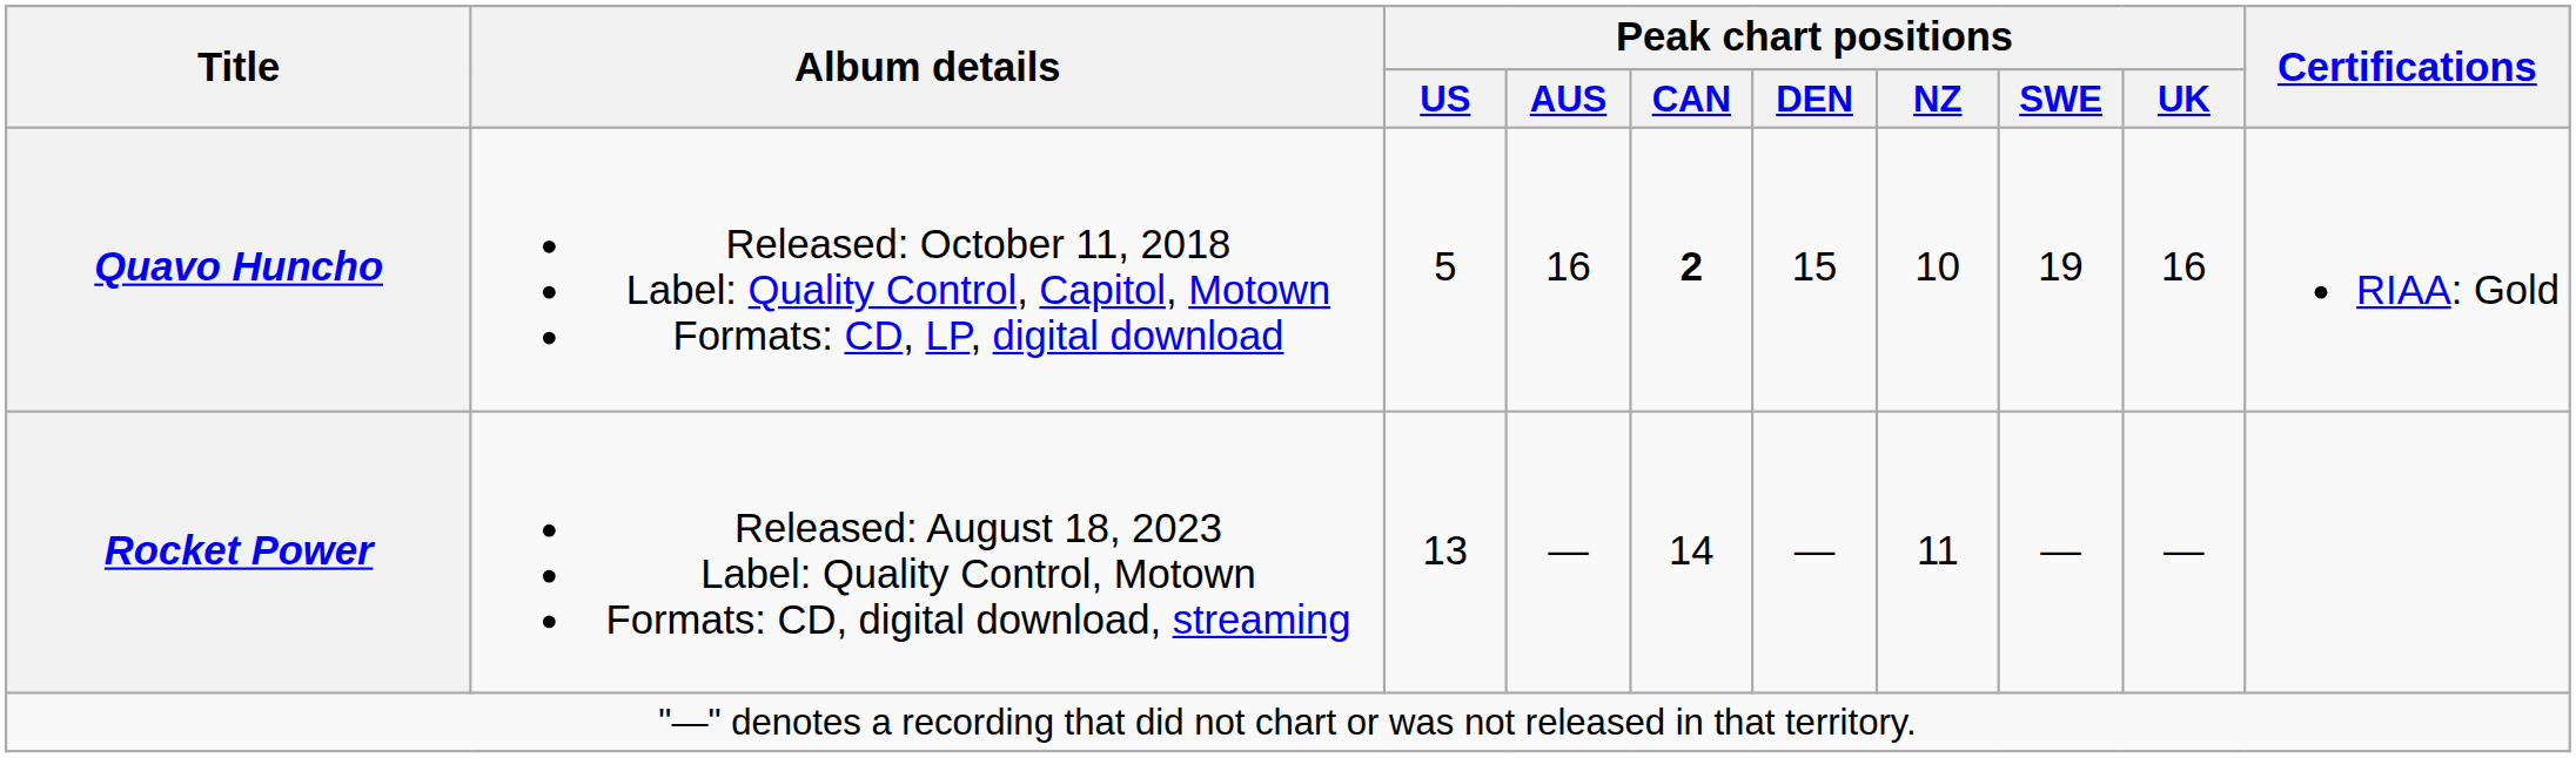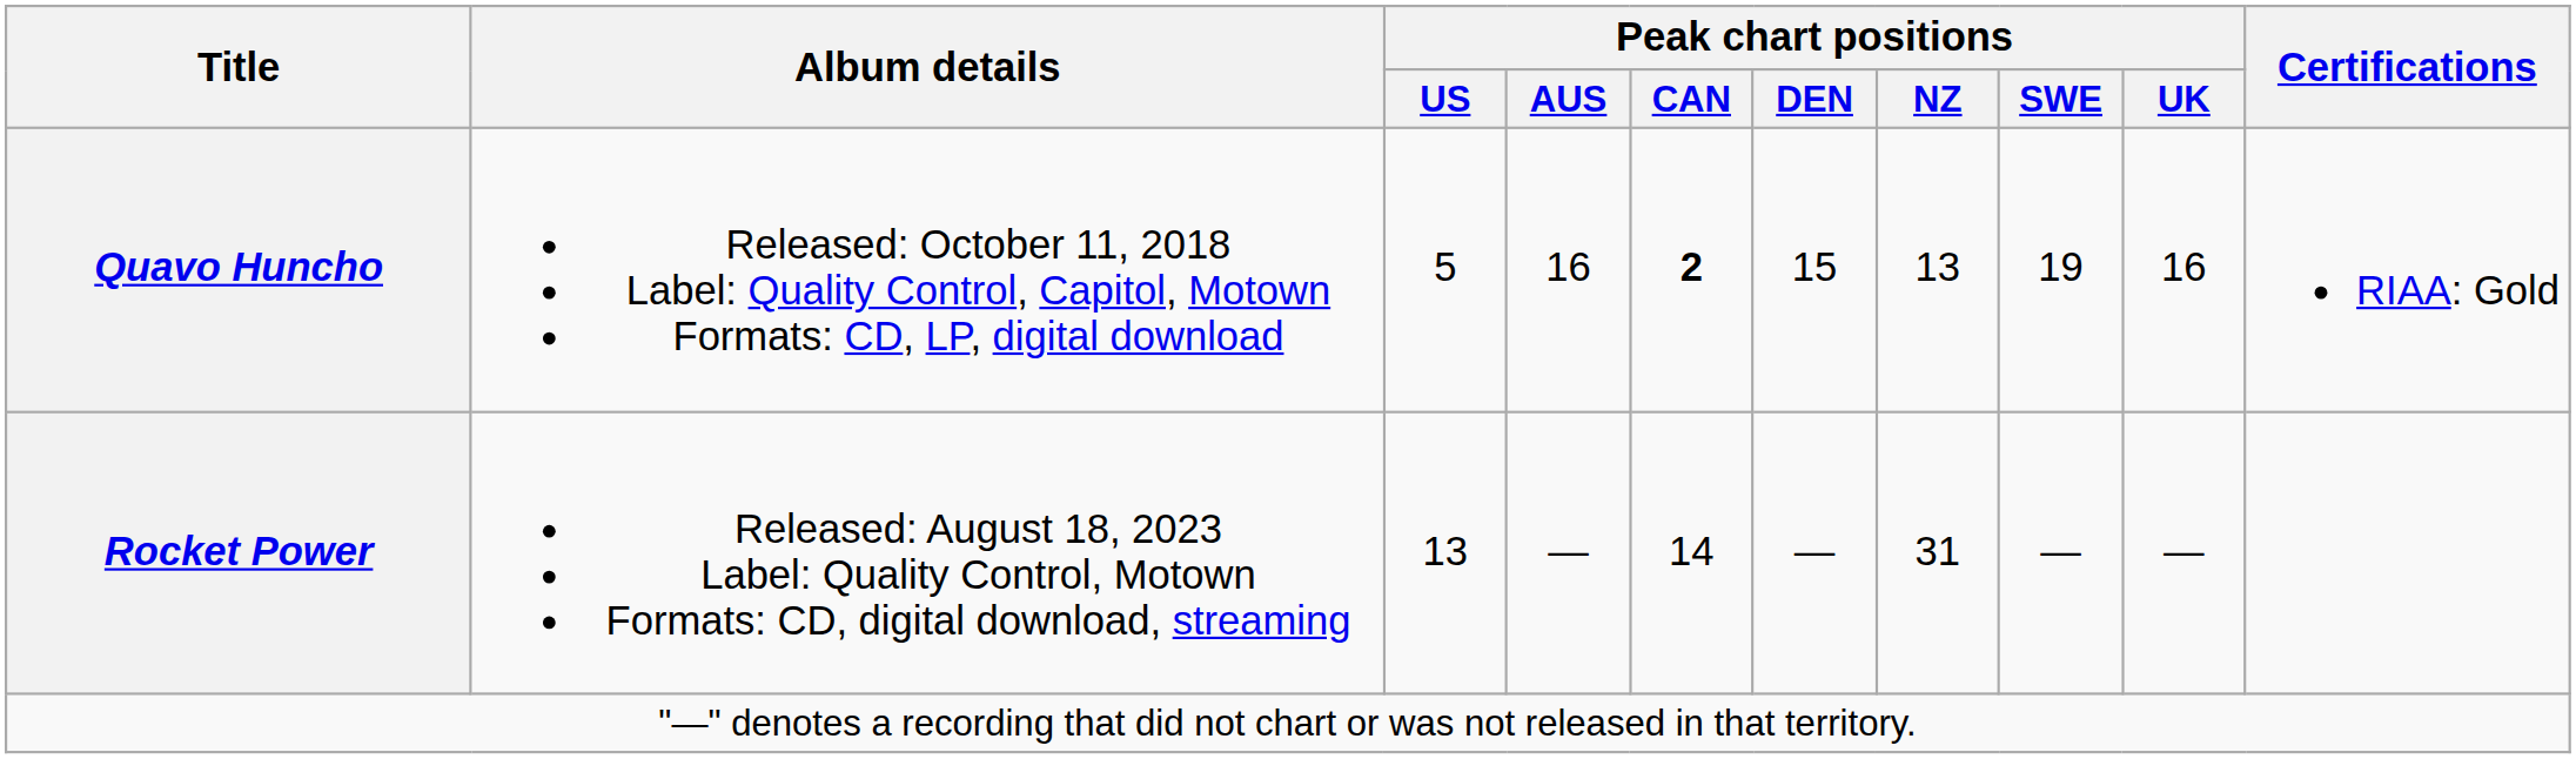 <table class="wikitable plainrowheaders" style="text-align:center;">
 <tr>
 <th scope="col" rowspan="2" style="width:11em;">Title</th>
 <th scope="col" rowspan="2" style="width:22em;">Album details</th>
 <th scope="col" colspan="7">Peak chart positions</th>
 <th scope="col" rowspan="2"><a href='#'>Certifications</a></th>
 </tr>
 <tr>
 <th scope="col" style="width:2.9em;font-size:90%;"><a href='#'>US</a><br></th>
 <th scope="col" style="width:2.9em;font-size:90%;"><a href='#'>AUS</a><br></th>
 <th scope="col" style="width:2.9em;font-size:90%;"><a href='#'>CAN</a><br></th>
 <th scope="col" style="width:2.9em;font-size:90%;"><a href='#'>DEN</a><br></th>
 <th scope="col" style="width:2.9em;font-size:90%;"><a href='#'>NZ</a><br></th>
 <th scope="col" style="width:2.9em;font-size:90%;"><a href='#'>SWE</a><br></th>
 <th scope="col" style="width:2.9em;font-size:90%;"><a href='#'>UK</a><br></th>
 </tr>
 <tr>
 <th scope="row"><em><a href='#'>Quavo Huncho</a></em></th>
 <td><br><ul><li>Released: October 11, 2018</li><li>Label: <a href='#'>Quality Control</a>, <a href='#'>Capitol</a>, <a href='#'>Motown</a></li><li>Formats: <a href='#'>CD</a>, <a href='#'>LP</a>, <a href='#'>digital download</a></li></ul></td>
 <td>5</td>
 <td>16</td>
 <td><strong>2</strong></td>
 <td>15</td>
-<td>10</td>
+<td>13</td>
 <td>19</td>
 <td>16</td>
 <td><br><ul><li><a href='#'>RIAA</a>: Gold</li></ul></td>
 </tr>
 <tr>
 <th scope="row"><em><a href='#'>Rocket Power</a></em></th>
 <td><br><ul><li>Released: August 18, 2023</li><li>Label: Quality Control, Motown</li><li>Formats: CD, digital download, <a href='#'>streaming</a></li></ul></td>
 <td>13</td>
 <td>—</td>
 <td>14</td>
 <td>—</td>
-<td>11</td>
+<td>31</td>
 <td>—</td>
 <td>—</td>
 <td></td>
 </tr>
 <tr>
 <td colspan="11" style="font-size:90%">"—" denotes a recording that did not chart or was not released in that territory.</td>
 </tr>
 </table>
